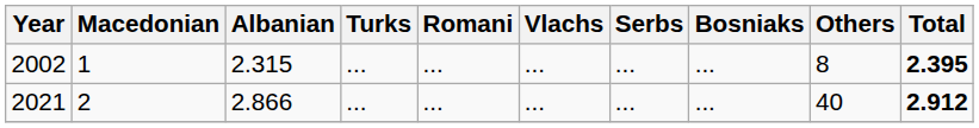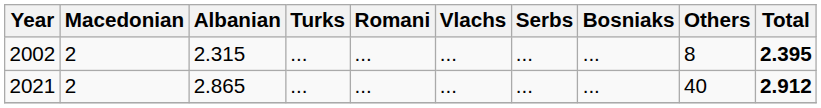 <table class="wikitable">
 <tr>
 <th>Year</th>
 <th>Macedonian</th>
 <th>Albanian</th>
 <th>Turks</th>
 <th>Romani</th>
 <th>Vlachs</th>
 <th>Serbs</th>
 <th>Bosniaks</th>
 <th><abbr>Others</abbr></th>
 <th>Total</th>
 </tr>
 <tr>
 <td>2002</td>
-<td>1</td>
+<td>2</td>
 <td>2.315</td>
 <td>...</td>
 <td>...</td>
 <td>...</td>
 <td>...</td>
 <td>...</td>
 <td>8</td>
 <td><strong>2.395</strong></td>
 </tr>
 <tr>
 <td>2021</td>
 <td>2</td>
-<td>2.866</td>
+<td>2.865</td>
 <td>...</td>
 <td>...</td>
 <td>...</td>
 <td>...</td>
 <td>...</td>
 <td>40</td>
 <td><strong>2.912</strong></td>
 </tr>
 <tr>
 </tr>
 </table>
